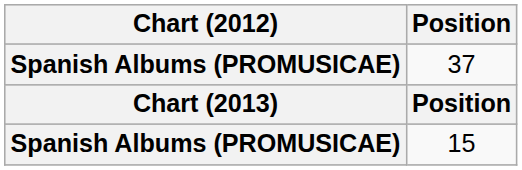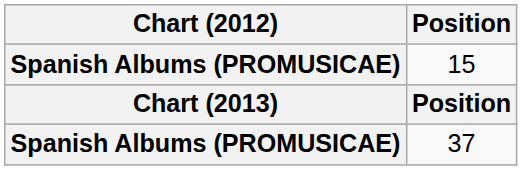 <table class="wikitable plainrowheaders" style="text-align:center">
 <tr>
 <th scope="col">Chart (2012)</th>
 <th scope="col">Position</th>
 </tr>
 <tr>
 <th scope="row">Spanish Albums (PROMUSICAE)</th>
-<td>37</td>
+<td>15</td>
 </tr>
 <tr>
 <th scope="col">Chart (2013)</th>
 <th scope="col">Position</th>
 </tr>
 <tr>
 <th scope="row">Spanish Albums (PROMUSICAE)</th>
-<td>15</td>
+<td>37</td>
 </tr>
 </table>
